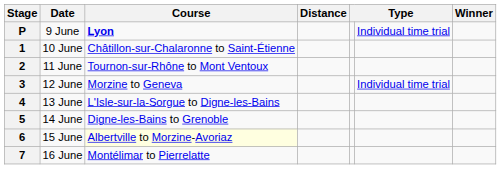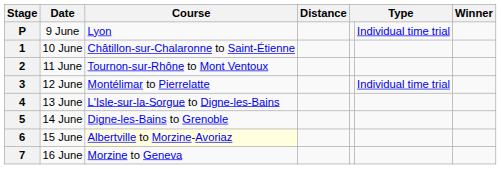 <table class="wikitable">
 <tr>
 <th>Stage</th>
 <th>Date</th>
 <th>Course</th>
 <th>Distance</th>
 <th scope="col" colspan="2">Type</th>
 <th>Winner</th>
 </tr>
 <tr>
 <th scope="row" style="text-align:center;">P</th>
 <td style="text-align:center;">9 June</td>
-<td><strong><a href='#'>Lyon</a></strong></td>
+<td><a href='#'>Lyon</a></td>
 <td style="text-align:center;"></td>
 <td></td>
 <td><a href='#'>Individual time trial</a></td>
 <td></td>
 </tr>
 <tr>
 <th scope="row" style="text-align:center;">1</th>
 <td style="text-align:center;">10 June</td>
 <td><a href='#'>Châtillon-sur-Chalaronne</a> to <a href='#'>Saint-Étienne</a></td>
 <td style="text-align:center;"></td>
 <td></td>
 <td></td>
 <td></td>
 </tr>
 <tr>
 <th scope="row" style="text-align:center;">2</th>
 <td style="text-align:center;">11 June</td>
 <td><a href='#'>Tournon-sur-Rhône</a> to <a href='#'>Mont Ventoux</a></td>
 <td style="text-align:center;"></td>
 <td></td>
 <td></td>
 <td></td>
 </tr>
 <tr>
 <th scope="row" style="text-align:center;">3</th>
 <td style="text-align:center;">12 June</td>
-<td><a href='#'>Morzine</a> to <a href='#'>Geneva</a></td>
+<td><a href='#'>Montélimar</a> to <a href='#'>Pierrelatte</a></td>
 <td style="text-align:center;"></td>
 <td></td>
 <td><a href='#'>Individual time trial</a></td>
 <td></td>
 </tr>
 <tr>
 <th scope="row" style="text-align:center;">4</th>
 <td style="text-align:center;">13 June</td>
 <td><a href='#'>L'Isle-sur-la-Sorgue</a> to <a href='#'>Digne-les-Bains</a></td>
 <td style="text-align:center;"></td>
 <td></td>
 <td></td>
 <td></td>
 </tr>
 <tr>
 <th scope="row" style="text-align:center;">5</th>
 <td style="text-align:center;">14 June</td>
 <td><a href='#'>Digne-les-Bains</a> to <a href='#'>Grenoble</a></td>
 <td style="text-align:center;"></td>
 <td></td>
 <td></td>
 <td></td>
 </tr>
 <tr>
 <th scope="row" style="text-align:center;">6</th>
 <td style="text-align:center;">15 June</td>
 <td style="background: lightyellow;"><a href='#'>Albertville</a> to <a href='#'>Morzine</a>-<a href='#'>Avoriaz</a></td>
 <td style="text-align:center;"></td>
 <td></td>
 <td></td>
 <td><s></s></td>
 </tr>
 <tr>
 <th scope="row" style="text-align:center;">7</th>
 <td style="text-align:center;">16 June</td>
-<td><a href='#'>Montélimar</a> to <a href='#'>Pierrelatte</a></td>
+<td><a href='#'>Morzine</a> to <a href='#'>Geneva</a></td>
 <td style="text-align:center;"></td>
 <td></td>
 <td></td>
 <td></td>
 </tr>
 </table>
